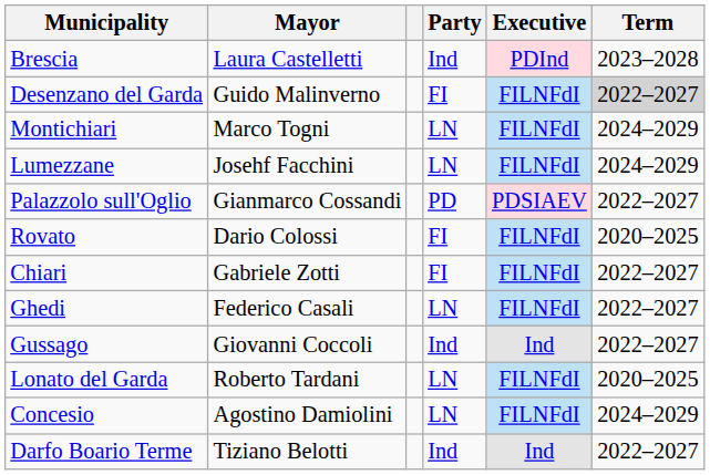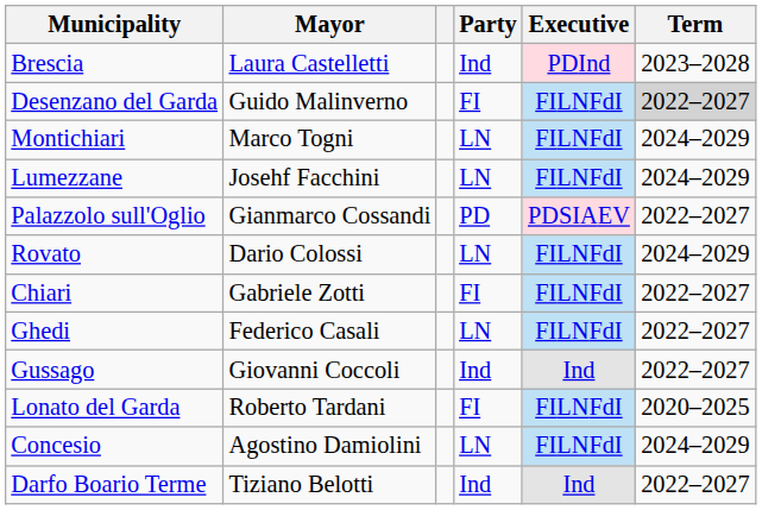 <table class="wikitable">
 <tr>
 <th>Municipality</th>
 <th>Mayor</th>
 <th class=unsortable> </th>
 <th>Party</th>
 <th>Executive</th>
 <th>Term</th>
 </tr>
 <tr>
 <td><a href='#'>Brescia</a></td>
 <td><a href='#'>Laura Castelletti</a></td>
 <td bgcolor=></td>
 <td><a href='#'>Ind</a></td>
 <td align=center bgcolor=#FFDAE1><a href='#'>PD</a><a href='#'>Ind</a></td>
 <td>2023–2028</td>
 </tr>
 <tr>
 <td><a href='#'>Desenzano del Garda</a></td>
 <td>Guido Malinverno</td>
 <td bgcolor=></td>
 <td><a href='#'>FI</a></td>
 <td align=center bgcolor=#BEE1F5><a href='#'>FI</a><a href='#'>LN</a><a href='#'>FdI</a></td>
 <td style="background: lightgrey;">2022–2027</td>
 </tr>
 <tr>
 <td><a href='#'>Montichiari</a></td>
 <td>Marco Togni</td>
 <td bgcolor=></td>
 <td><a href='#'>LN</a></td>
 <td align=center bgcolor=#BEE1F5><a href='#'>FI</a><a href='#'>LN</a><a href='#'>FdI</a></td>
 <td>2024–2029</td>
 </tr>
 <tr>
 <td><a href='#'>Lumezzane</a></td>
 <td>Josehf Facchini</td>
 <td bgcolor=></td>
 <td><a href='#'>LN</a></td>
 <td align=center bgcolor=#BEE1F5><a href='#'>FI</a><a href='#'>LN</a><a href='#'>FdI</a></td>
 <td>2024–2029</td>
 </tr>
 <tr>
 <td><a href='#'>Palazzolo sull'Oglio</a></td>
 <td>Gianmarco Cossandi</td>
 <td bgcolor=></td>
 <td><a href='#'>PD</a></td>
 <td align=center bgcolor=#FFDAE1><a href='#'>PD</a><a href='#'>SI</a><a href='#'>A</a><a href='#'>EV</a></td>
 <td>2022–2027</td>
 </tr>
 <tr>
 <td><a href='#'>Rovato</a></td>
 <td>Dario Colossi</td>
 <td bgcolor=></td>
-<td><a href='#'>FI</a></td>
+<td><a href='#'>LN</a></td>
 <td align=center bgcolor=#BEE1F5><a href='#'>FI</a><a href='#'>LN</a><a href='#'>FdI</a></td>
-<td>2020–2025</td>
+<td>2024–2029</td>
 </tr>
 <tr>
 <td><a href='#'>Chiari</a></td>
 <td>Gabriele Zotti</td>
 <td bgcolor=></td>
 <td><a href='#'>FI</a></td>
 <td align=center bgcolor=#BEE1F5><a href='#'>FI</a><a href='#'>LN</a><a href='#'>FdI</a></td>
 <td>2022–2027</td>
 </tr>
 <tr>
 <td><a href='#'>Ghedi</a></td>
 <td>Federico Casali</td>
 <td bgcolor=></td>
 <td><a href='#'>LN</a></td>
 <td align=center bgcolor=#BEE1F5><a href='#'>FI</a><a href='#'>LN</a><a href='#'>FdI</a></td>
 <td>2022–2027</td>
 </tr>
 <tr>
 <td><a href='#'>Gussago</a></td>
 <td>Giovanni Coccoli</td>
 <td bgcolor=></td>
 <td><a href='#'>Ind</a></td>
 <td align=center bgcolor=#E4E4E4><a href='#'>Ind</a></td>
 <td>2022–2027</td>
 </tr>
 <tr>
 <td><a href='#'>Lonato del Garda</a></td>
 <td>Roberto Tardani</td>
 <td bgcolor=></td>
-<td><a href='#'>LN</a></td>
+<td><a href='#'>FI</a></td>
 <td align=center bgcolor=#BEE1F5><a href='#'>FI</a><a href='#'>LN</a><a href='#'>FdI</a></td>
 <td>2020–2025</td>
 </tr>
 <tr>
 <td><a href='#'>Concesio</a></td>
 <td>Agostino Damiolini</td>
 <td bgcolor=></td>
 <td><a href='#'>LN</a></td>
 <td align=center bgcolor=#BEE1F5><a href='#'>FI</a><a href='#'>LN</a><a href='#'>FdI</a></td>
 <td>2024–2029</td>
 </tr>
 <tr>
 <td><a href='#'>Darfo Boario Terme</a></td>
 <td>Tiziano Belotti</td>
 <td bgcolor=></td>
 <td><a href='#'>Ind</a></td>
 <td align=center bgcolor=#E4E4E4><a href='#'>Ind</a></td>
 <td>2022–2027</td>
 </tr>
 </table>
